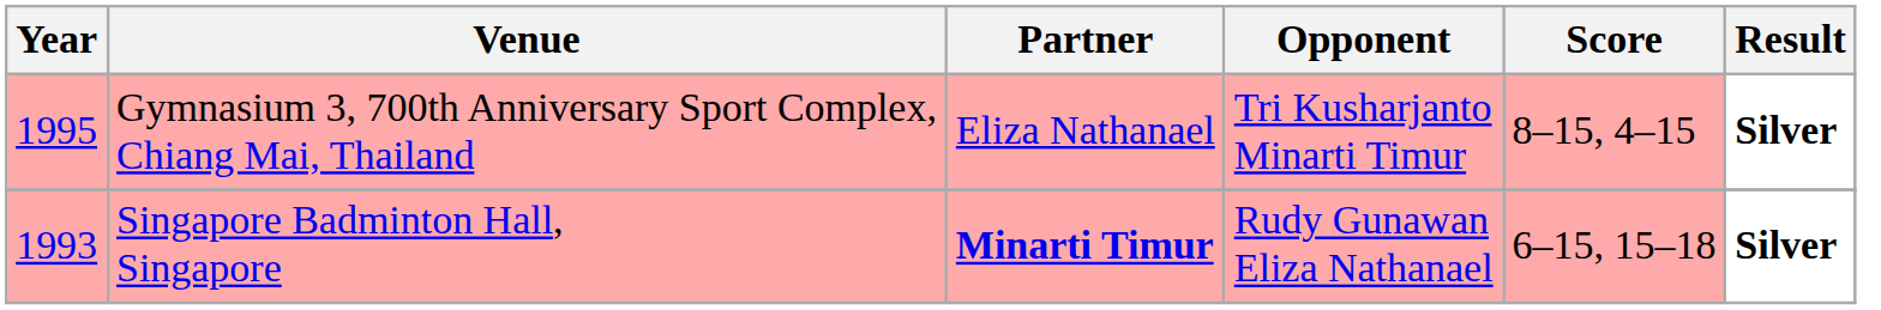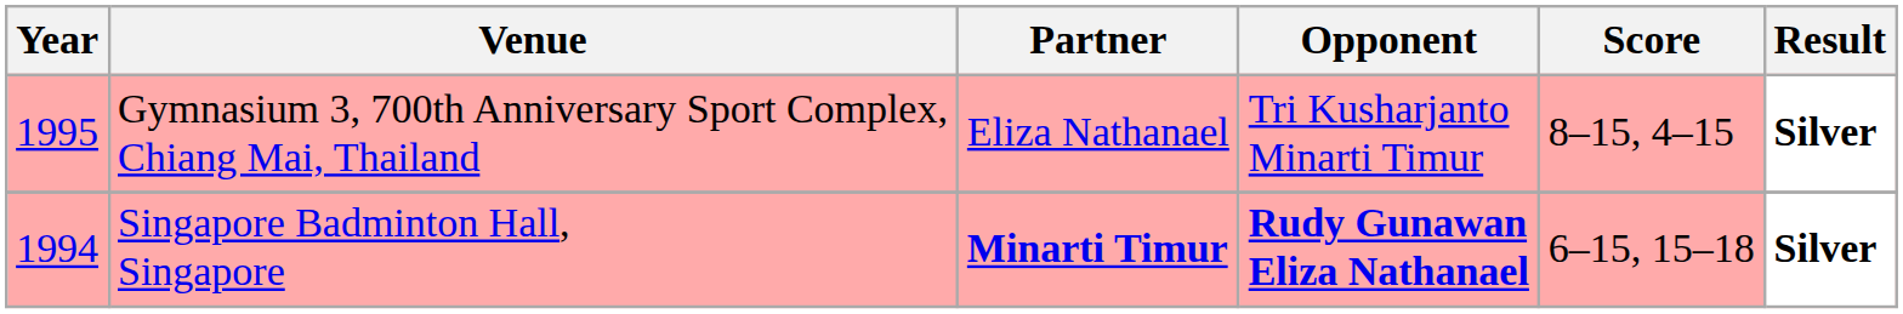 <table class="sortable wikitable" style="font-size: 90%;">
 <tr>
 <th>Year</th>
 <th>Venue</th>
 <th>Partner</th>
 <th>Opponent</th>
 <th>Score</th>
 <th>Result</th>
 </tr>
 <tr style="background:#FFAAAA">
 <td align="center"><a href='#'>1995</a></td>
 <td align="left">Gymnasium 3, 700th Anniversary Sport Complex,<br><a href='#'>Chiang Mai, Thailand</a></td>
 <td align="left"> <a href='#'>Eliza Nathanael</a></td>
 <td align="left"> <a href='#'>Tri Kusharjanto</a> <br>  <a href='#'>Minarti Timur</a></td>
 <td align="left">8–15, 4–15</td>
 <td style="text-align:left; background:white"> <strong>Silver</strong></td>
 </tr>
 <tr>
 </tr>
 <tr style="background:#FFAAAA">
-<td align="center"><a href='#'>1993</a></td>
+<td align="center"><a href='#'>1994</a></td>
 <td align="left"><a href='#'>Singapore Badminton Hall</a>,<br><a href='#'>Singapore</a></td>
 <td align="left"><strong> <a href='#'>Minarti Timur</a></strong></td>
-<td align="left"> <a href='#'>Rudy Gunawan</a> <br>  <a href='#'>Eliza Nathanael</a></td>
+<td align="left"><strong> <a href='#'>Rudy Gunawan</a> <br>  <a href='#'>Eliza Nathanael</a></strong></td>
 <td align="left">6–15, 15–18</td>
 <td style="text-align:left; background:white"> <strong>Silver</strong></td>
 </tr>
 </table>
